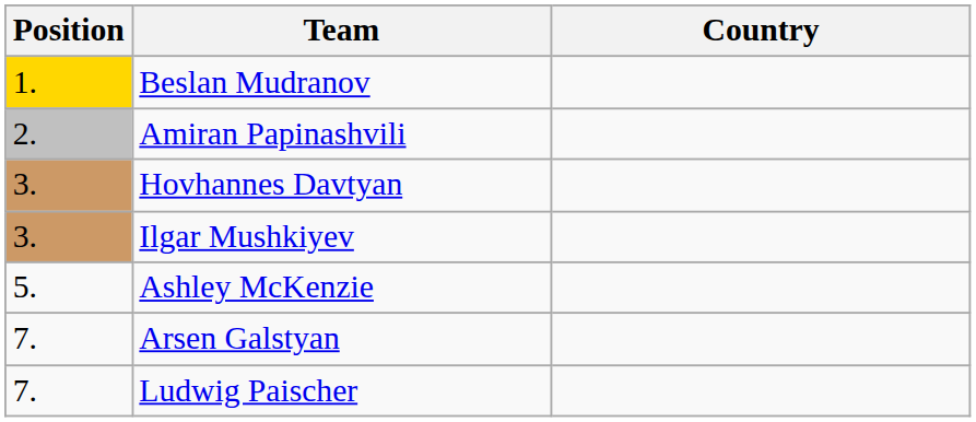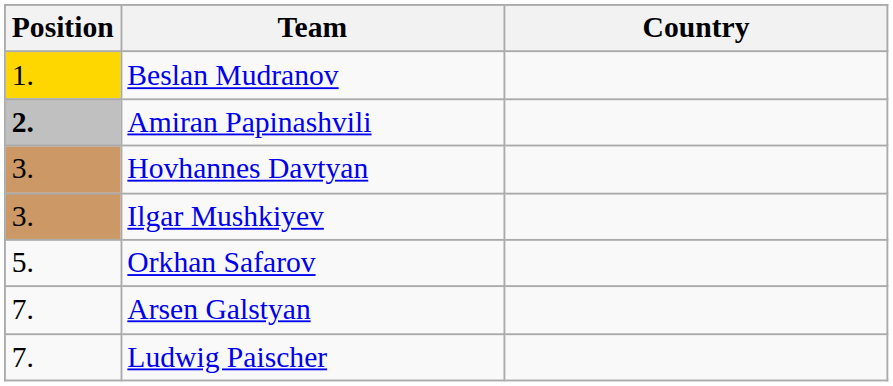 <table class=wikitable>
 <tr>
 <th width=10>Position</th>
 <th width=200>Team</th>
 <th width=200>Country</th>
 </tr>
 <tr>
 <td bgcolor=gold>1.</td>
 <td><a href='#'>Beslan Mudranov</a></td>
 <td></td>
 </tr>
 <tr>
-<td bgcolor="silver">2.</td>
+<td bgcolor="silver"><strong>2.</strong></td>
 <td><a href='#'>Amiran Papinashvili</a></td>
 <td></td>
 </tr>
 <tr>
 <td bgcolor="CC9966">3.</td>
 <td><a href='#'>Hovhannes Davtyan</a></td>
 <td></td>
 </tr>
 <tr>
 <td bgcolor="CC9966">3.</td>
 <td><a href='#'>Ilgar Mushkiyev</a></td>
 <td></td>
 </tr>
 <tr>
 <td>5.</td>
-<td><a href='#'>Ashley McKenzie</a></td>
+<td><a href='#'>Orkhan Safarov</a></td>
 <td></td>
 </tr>
 <tr>
 <td>7.</td>
 <td><a href='#'>Arsen Galstyan</a></td>
 <td></td>
 </tr>
 <tr>
 <td>7.</td>
 <td><a href='#'>Ludwig Paischer</a></td>
 <td></td>
 </tr>
 </table>
